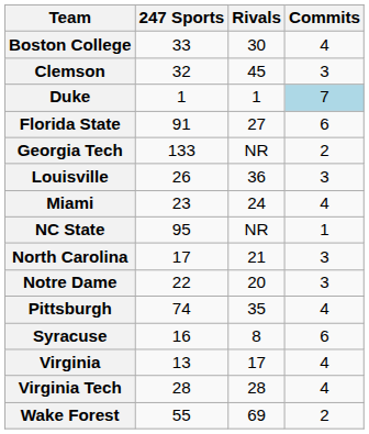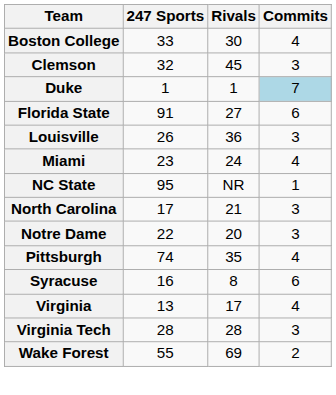 <table class="wikitable sortable" style="text-align:center">
 <tr>
 <th>Team</th>
 <th>247 Sports</th>
 <th>Rivals</th>
 <th>Commits</th>
 </tr>
 <tr>
 <th style=>Boston College</th>
 <td>33</td>
 <td>30</td>
 <td>4</td>
 </tr>
 <tr>
 <th style=>Clemson</th>
 <td>32</td>
 <td>45</td>
 <td>3</td>
 </tr>
 <tr>
 <th style=>Duke</th>
 <td>1</td>
 <td>1</td>
 <td style="background: lightblue;">7</td>
 </tr>
 <tr>
 <th style=>Florida State</th>
 <td>91</td>
 <td>27</td>
 <td>6</td>
-</tr>
-<tr>
-<th style=>Georgia Tech</th>
-<td>133</td>
-<td>NR</td>
-<td>2</td>
 </tr>
 <tr>
 <th style=>Louisville</th>
 <td>26</td>
 <td>36</td>
 <td>3</td>
 </tr>
 <tr>
 <th style=>Miami</th>
 <td>23</td>
 <td>24</td>
 <td>4</td>
 </tr>
 <tr>
 <th style=>NC State</th>
 <td>95</td>
 <td>NR</td>
 <td>1</td>
 </tr>
 <tr>
 <th style=>North Carolina</th>
 <td>17</td>
 <td>21</td>
 <td>3</td>
 </tr>
 <tr>
 <th style=>Notre Dame</th>
 <td>22</td>
 <td>20</td>
 <td>3</td>
 </tr>
 <tr>
 <th style=>Pittsburgh</th>
 <td>74</td>
 <td>35</td>
 <td>4</td>
 </tr>
 <tr>
 <th style=>Syracuse</th>
 <td>16</td>
 <td>8</td>
 <td>6</td>
 </tr>
 <tr>
 <th style=>Virginia</th>
 <td>13</td>
 <td>17</td>
 <td>4</td>
 </tr>
 <tr>
 <th style=>Virginia Tech</th>
 <td>28</td>
 <td>28</td>
-<td>4</td>
+<td>3</td>
 </tr>
 <tr>
 <th style=>Wake Forest</th>
 <td>55</td>
 <td>69</td>
 <td>2</td>
 </tr>
 </table>
